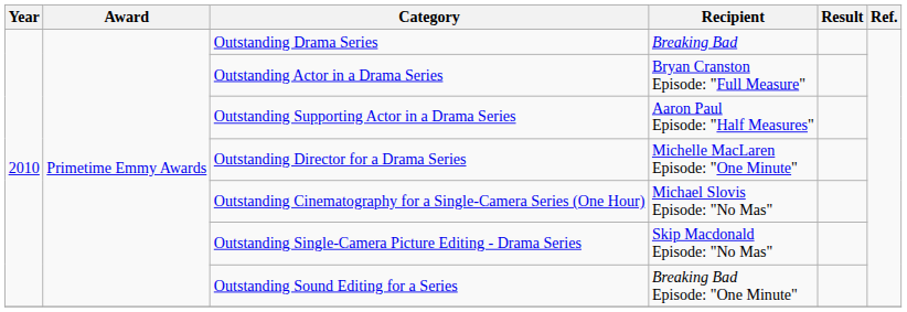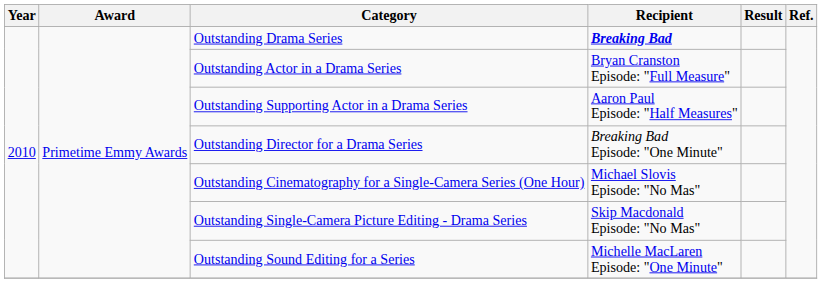 <table class="wikitable">
 <tr>
 <th>Year</th>
 <th>Award</th>
 <th>Category</th>
 <th>Recipient</th>
 <th>Result</th>
 <th>Ref.</th>
 </tr>
 <tr>
 <td rowspan=7><a href='#'>2010</a></td>
 <td rowspan=7><a href='#'>Primetime Emmy Awards</a></td>
 <td><a href='#'>Outstanding Drama Series</a></td>
-<td><em><a href='#'>Breaking Bad</a></em></td>
+<td><strong><em><a href='#'>Breaking Bad</a></em></strong></td>
 <td></td>
 <td rowspan=7></td>
 </tr>
 <tr>
 <td><a href='#'>Outstanding Actor in a Drama Series</a></td>
 <td><a href='#'>Bryan Cranston</a> <br> Episode: "<a href='#'>Full Measure</a>"</td>
 <td></td>
 </tr>
 <tr>
 <td><a href='#'>Outstanding Supporting Actor in a Drama Series</a></td>
 <td><a href='#'>Aaron Paul</a> <br> Episode: "<a href='#'>Half Measures</a>"</td>
 <td></td>
 </tr>
 <tr>
 <td><a href='#'>Outstanding Director for a Drama Series</a></td>
-<td><a href='#'>Michelle MacLaren</a> <br> Episode: "<a href='#'>One Minute</a>"</td>
+<td><em>Breaking Bad</em> <br> Episode: "One Minute"</td>
 <td></td>
 </tr>
 <tr>
 <td><a href='#'>Outstanding Cinematography for a Single-Camera Series (One Hour)</a></td>
 <td><a href='#'>Michael Slovis</a> <br> Episode: "No Mas"</td>
 <td></td>
 </tr>
 <tr>
 <td><a href='#'>Outstanding Single-Camera Picture Editing - Drama Series</a></td>
 <td><a href='#'>Skip Macdonald</a><br> Episode: "No Mas"</td>
 <td></td>
 </tr>
 <tr>
 <td><a href='#'>Outstanding Sound Editing for a Series</a></td>
-<td><em>Breaking Bad</em> <br> Episode: "One Minute"</td>
+<td><a href='#'>Michelle MacLaren</a> <br> Episode: "<a href='#'>One Minute</a>"</td>
 <td></td>
 </tr>
 <tr>
 </tr>
 </table>
